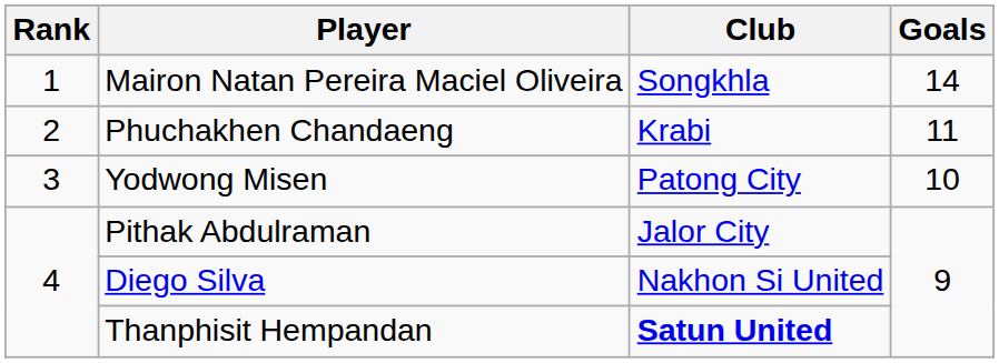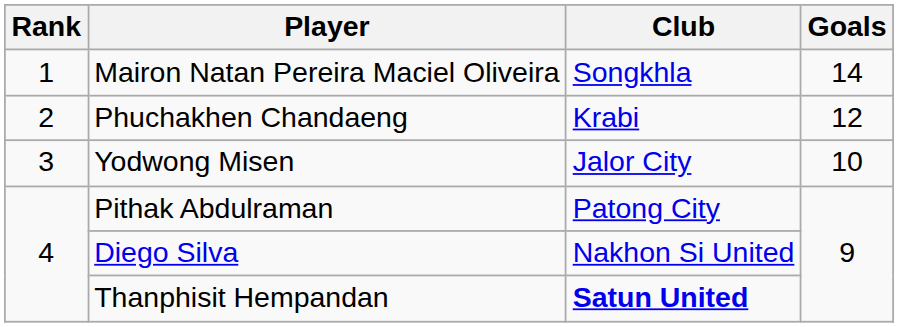 <table class="wikitable" style="text-align:center">
 <tr>
 <th>Rank</th>
 <th>Player</th>
 <th>Club</th>
 <th>Goals</th>
 </tr>
 <tr>
 <td>1</td>
 <td align="left"> Mairon Natan Pereira Maciel Oliveira</td>
 <td align="left"><a href='#'>Songkhla</a></td>
 <td>14</td>
 </tr>
 <tr>
 <td>2</td>
 <td align="left"> Phuchakhen Chandaeng</td>
 <td align="left"><a href='#'>Krabi</a></td>
-<td>11</td>
+<td>12</td>
 </tr>
 <tr>
 <td>3</td>
 <td align="left"> Yodwong Misen</td>
-<td align="left"><a href='#'>Patong City</a></td>
+<td align="left"><a href='#'>Jalor City</a></td>
 <td>10</td>
 </tr>
 <tr>
 <td rowspan="3">4</td>
 <td align="left"> Pithak Abdulraman</td>
-<td align="left"><a href='#'>Jalor City</a></td>
+<td align="left"><a href='#'>Patong City</a></td>
 <td rowspan="3">9</td>
 </tr>
 <tr>
 <td align="left"> <a href='#'>Diego Silva</a></td>
 <td align="left"><a href='#'>Nakhon Si United</a></td>
 </tr>
 <tr>
 <td align="left"> Thanphisit Hempandan</td>
 <td align="left"><strong><a href='#'>Satun United</a></strong></td>
 </tr>
 </table>
